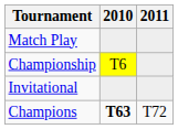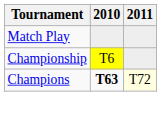 <table class="wikitable" style="text-align:center;">
 <tr>
 <th>Tournament</th>
 <th>2010</th>
 <th>2011</th>
 </tr>
 <tr>
 <td align="left"><a href='#'>Match Play</a></td>
 <td style="background:#eeeeee;"></td>
 <td style="background:#eeeeee;"></td>
 </tr>
 <tr>
 <td align="left"><a href='#'>Championship</a></td>
 <td style="background:yellow;">T6</td>
 <td style="background:#eeeeee;"></td>
 </tr>
 <tr>
-<td align="left"><a href='#'>Invitational</a></td>
-<td style="background:#eeeeee;"></td>
-<td style="background:#eeeeee;"></td>
-</tr>
-<tr>
 <td align="left"><a href='#'>Champions</a></td>
 <td><strong>T63</strong></td>
-<td>T72</td>
+<td style="background: lightyellow;">T72</td>
 </tr>
 </table>
